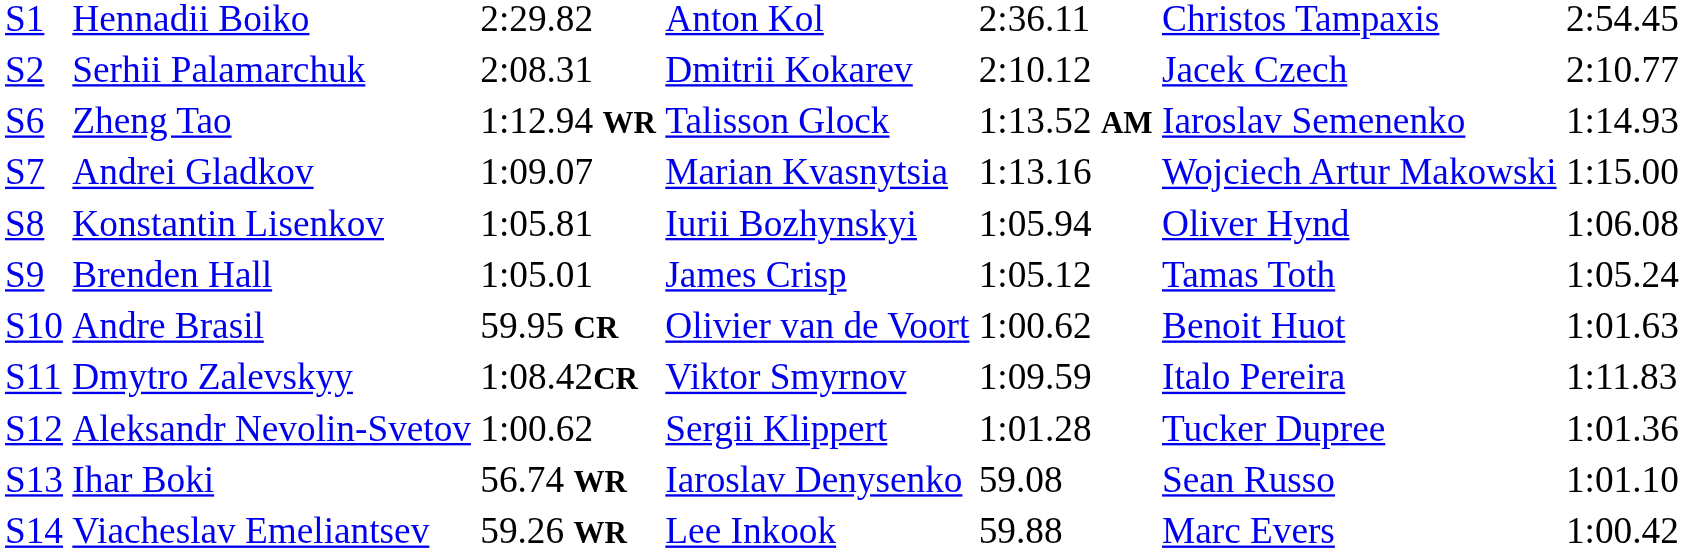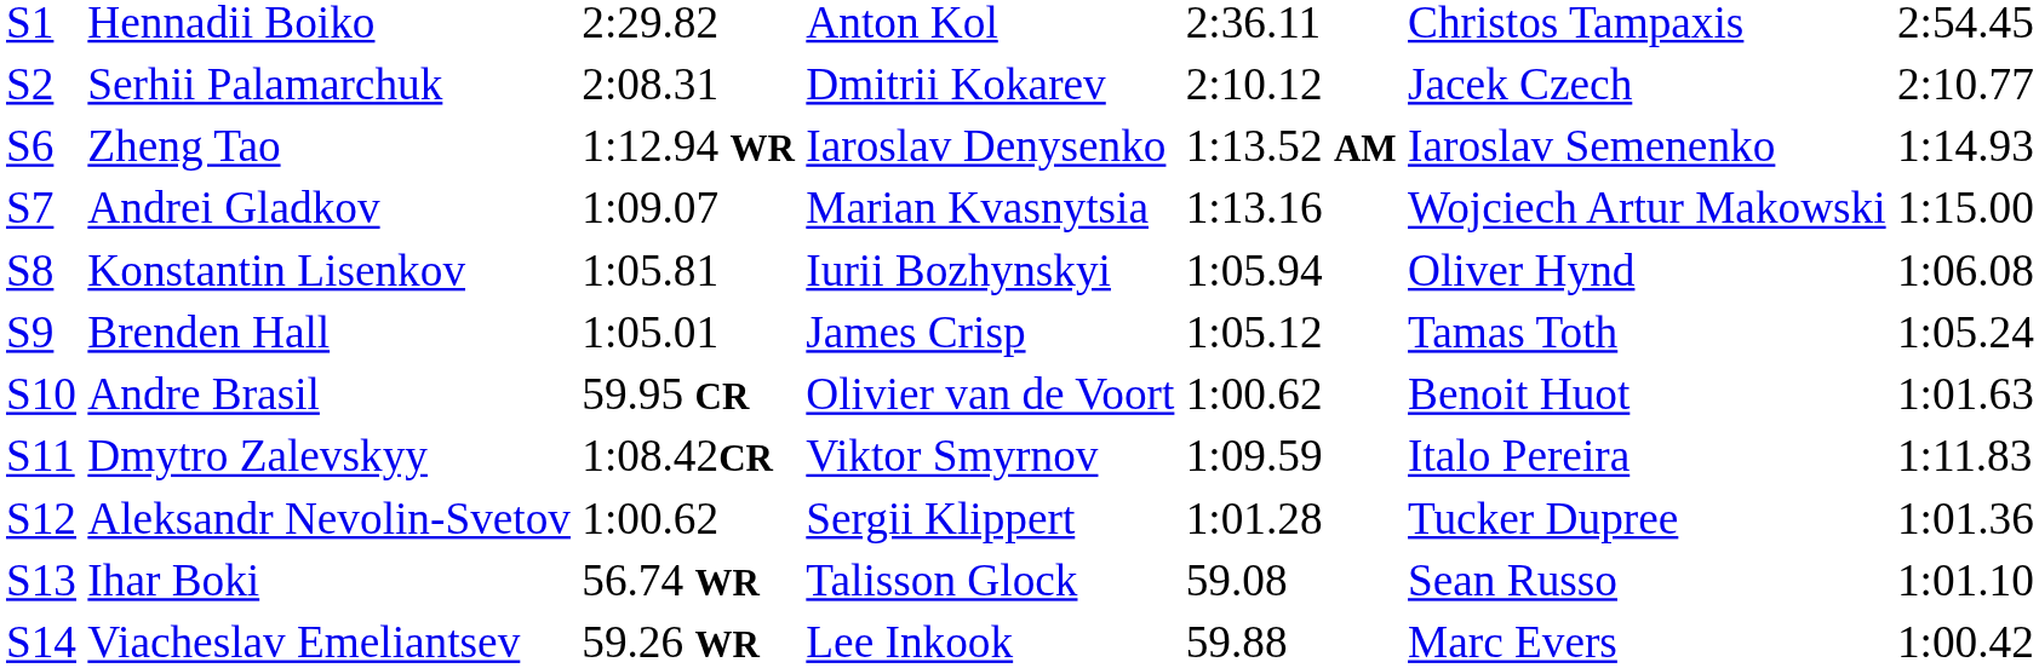 <table>
 <tr>
 <td><a href='#'>S1</a></td>
 <td><a href='#'>Hennadii Boiko</a><br></td>
 <td>2:29.82</td>
 <td><a href='#'>Anton Kol</a><br></td>
 <td>2:36.11</td>
 <td><a href='#'>Christos Tampaxis</a><br></td>
 <td>2:54.45</td>
 </tr>
 <tr>
 <td><a href='#'>S2</a></td>
 <td><a href='#'>Serhii Palamarchuk</a><br></td>
 <td>2:08.31</td>
 <td><a href='#'>Dmitrii Kokarev</a><br></td>
 <td>2:10.12</td>
 <td><a href='#'>Jacek Czech</a><br></td>
 <td>2:10.77</td>
 </tr>
 <tr>
 <td><a href='#'>S6</a></td>
 <td><a href='#'>Zheng Tao</a><br></td>
 <td>1:12.94 <small><strong>WR</strong></small></td>
-<td><a href='#'>Talisson Glock</a><br></td>
+<td><a href='#'>Iaroslav Denysenko</a><br></td>
 <td>1:13.52 <small><strong>AM</strong></small></td>
 <td><a href='#'>Iaroslav Semenenko</a><br></td>
 <td>1:14.93</td>
 </tr>
 <tr>
 <td><a href='#'>S7</a></td>
 <td><a href='#'>Andrei Gladkov</a><br></td>
 <td>1:09.07</td>
 <td><a href='#'>Marian Kvasnytsia</a><br></td>
 <td>1:13.16</td>
 <td><a href='#'>Wojciech Artur Makowski</a><br></td>
 <td>1:15.00</td>
 </tr>
 <tr>
 <td><a href='#'>S8</a></td>
 <td><a href='#'>Konstantin Lisenkov</a><br></td>
 <td>1:05.81</td>
 <td><a href='#'>Iurii Bozhynskyi</a><br></td>
 <td>1:05.94</td>
 <td><a href='#'>Oliver Hynd</a><br></td>
 <td>1:06.08</td>
 </tr>
 <tr>
 <td><a href='#'>S9</a></td>
 <td><a href='#'>Brenden Hall</a><br></td>
 <td>1:05.01</td>
 <td><a href='#'>James Crisp</a><br></td>
 <td>1:05.12</td>
 <td><a href='#'>Tamas Toth</a><br></td>
 <td>1:05.24</td>
 </tr>
 <tr>
 <td><a href='#'>S10</a></td>
 <td><a href='#'>Andre Brasil</a><br></td>
 <td>59.95 <small><strong>CR</strong></small></td>
 <td><a href='#'>Olivier van de Voort</a><br></td>
 <td>1:00.62</td>
 <td><a href='#'>Benoit Huot</a><br></td>
 <td>1:01.63</td>
 </tr>
 <tr>
 <td><a href='#'>S11</a></td>
 <td><a href='#'>Dmytro Zalevskyy</a><br></td>
 <td>1:08.42<small><strong>CR</strong></small></td>
 <td><a href='#'>Viktor Smyrnov</a><br></td>
 <td>1:09.59</td>
 <td><a href='#'>Italo Pereira</a><br></td>
 <td>1:11.83</td>
 </tr>
 <tr>
 <td><a href='#'>S12</a></td>
 <td><a href='#'>Aleksandr Nevolin-Svetov</a><br></td>
 <td>1:00.62</td>
 <td><a href='#'>Sergii Klippert</a><br></td>
 <td>1:01.28</td>
 <td><a href='#'>Tucker Dupree</a><br></td>
 <td>1:01.36</td>
 </tr>
 <tr>
 <td><a href='#'>S13</a></td>
 <td><a href='#'>Ihar Boki</a><br></td>
 <td>56.74 <small><strong>WR</strong></small></td>
-<td><a href='#'>Iaroslav Denysenko</a><br></td>
+<td><a href='#'>Talisson Glock</a><br></td>
 <td>59.08</td>
 <td><a href='#'>Sean Russo</a><br></td>
 <td>1:01.10</td>
 </tr>
 <tr>
 <td><a href='#'>S14</a></td>
 <td><a href='#'>Viacheslav Emeliantsev</a><br></td>
 <td>59.26 <small><strong>WR</strong></small></td>
 <td><a href='#'>Lee Inkook</a><br></td>
 <td>59.88</td>
 <td><a href='#'>Marc Evers</a><br></td>
 <td>1:00.42</td>
 </tr>
 </table>
